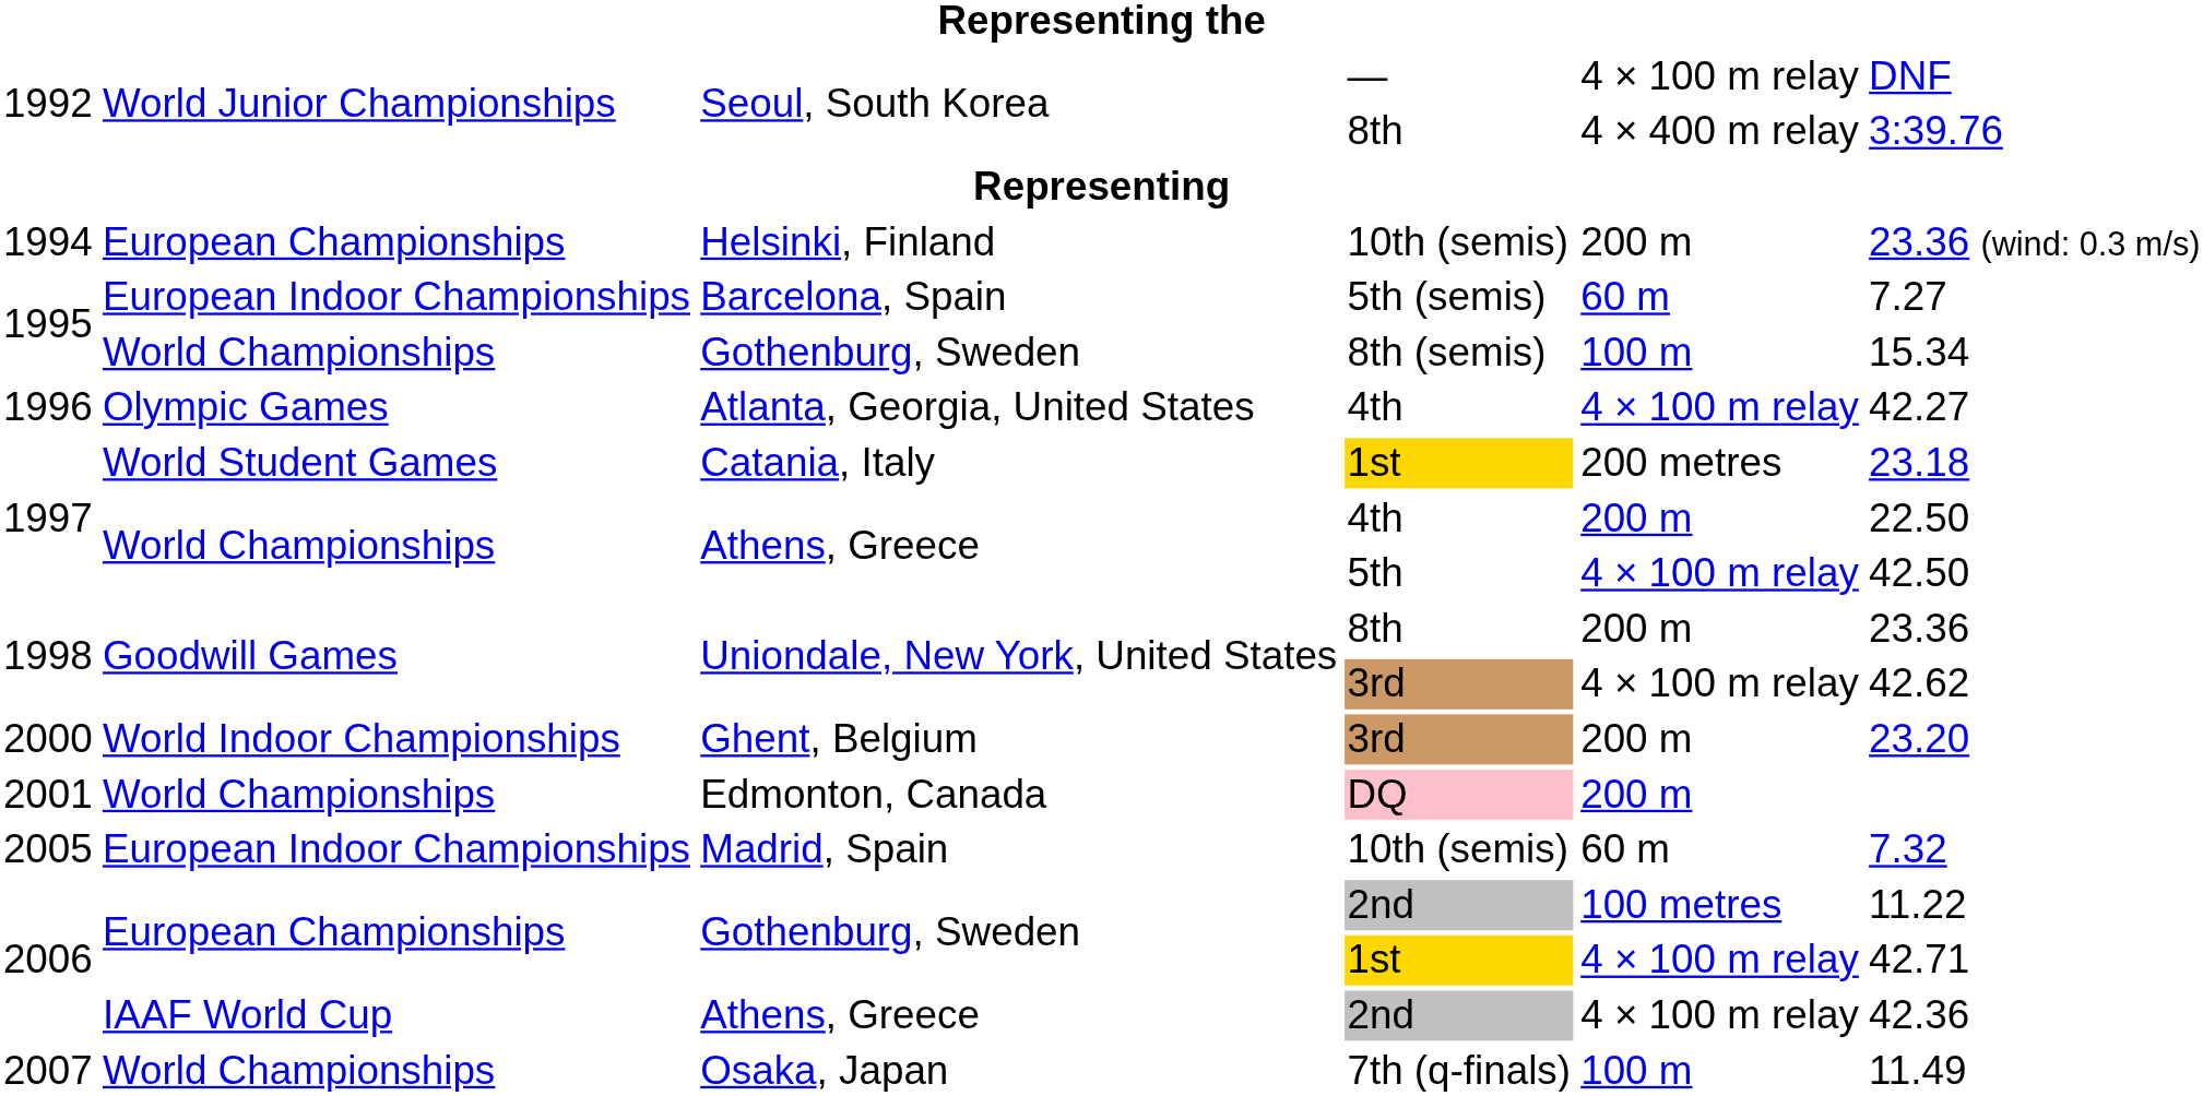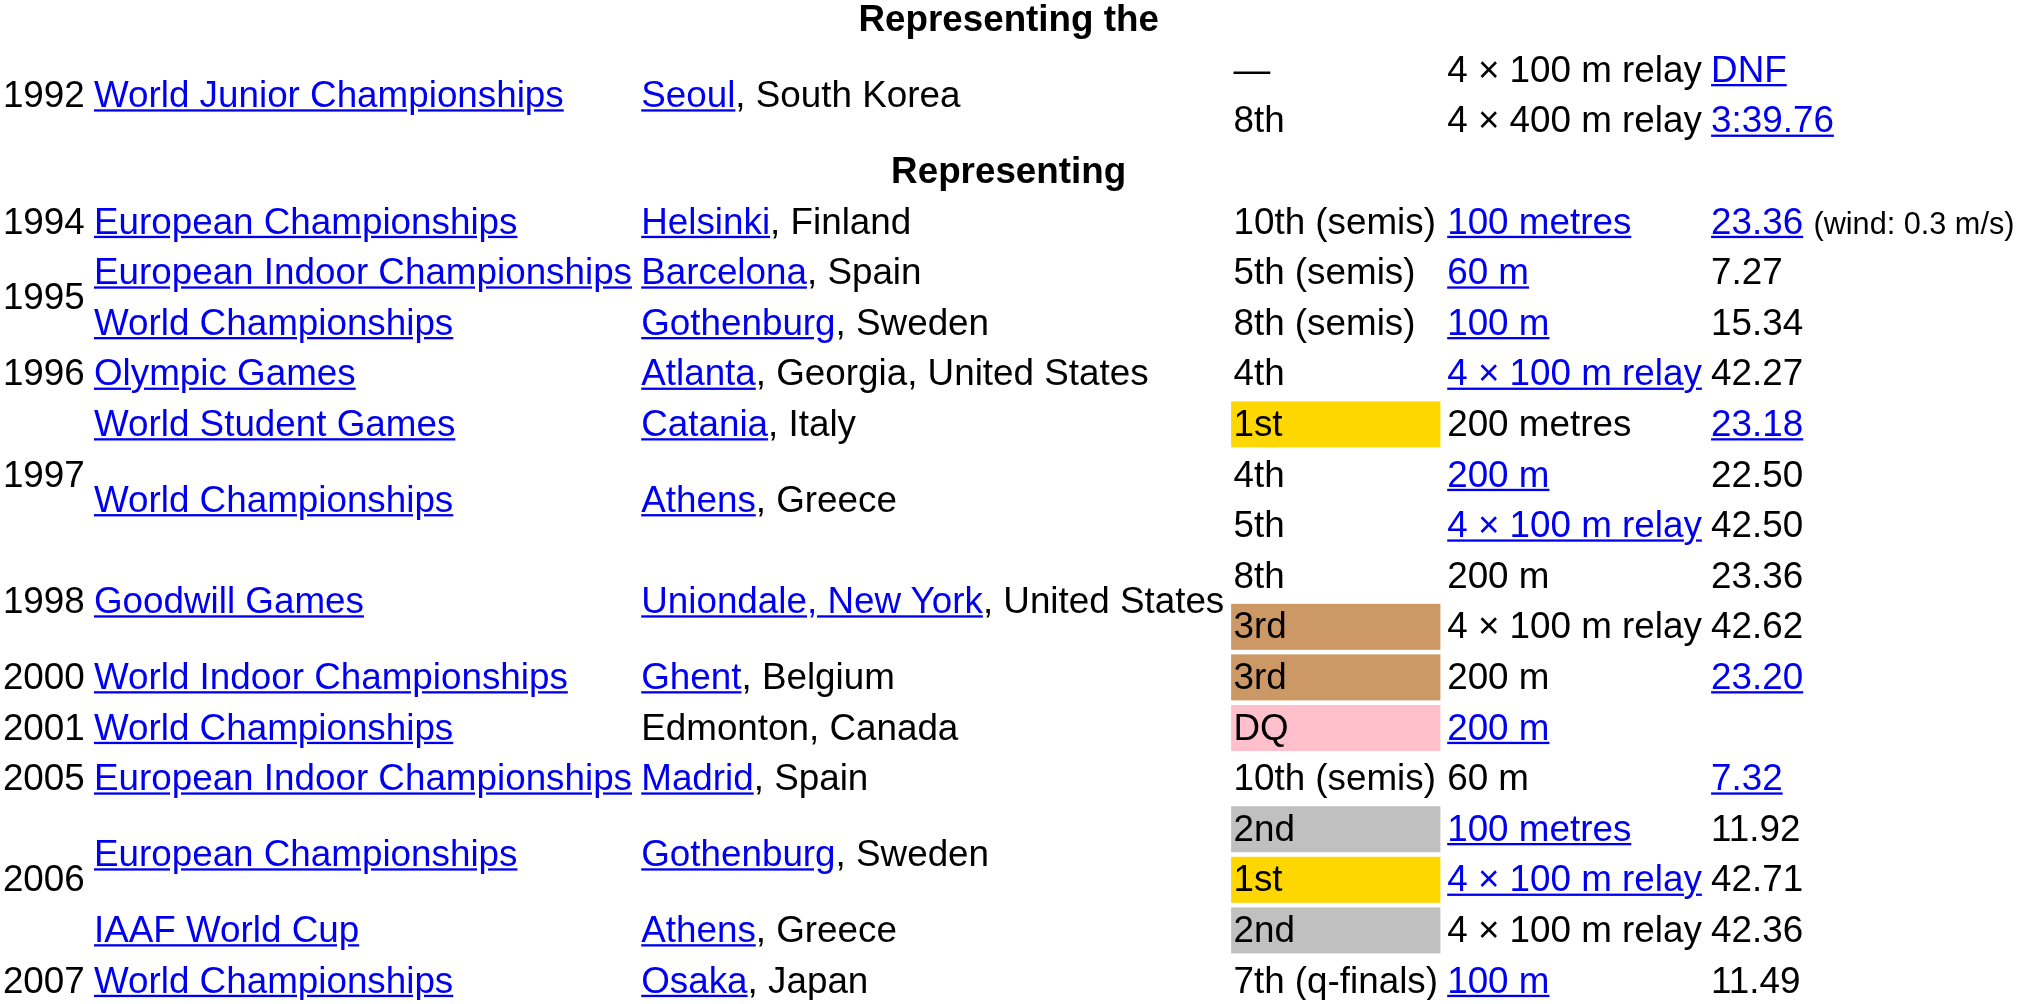 <table>
 <tr>
 <th colspan="6">Representing the </th>
 </tr>
 <tr>
 <td rowspan=2>1992</td>
 <td rowspan=2><a href='#'>World Junior Championships</a></td>
 <td rowspan=2><a href='#'>Seoul</a>, South Korea</td>
 <td>—</td>
 <td>4 × 100 m relay</td>
 <td><a href='#'>DNF</a></td>
 </tr>
 <tr>
 <td>8th</td>
 <td>4 × 400 m relay</td>
 <td><a href='#'>3:39.76</a></td>
 </tr>
 <tr>
 <th colspan="6">Representing </th>
 </tr>
 <tr>
 <td>1994</td>
 <td><a href='#'>European Championships</a></td>
 <td><a href='#'>Helsinki</a>, Finland</td>
 <td>10th (semis)</td>
-<td>200 m</td>
+<td><a href='#'>100 metres</a></td>
 <td><a href='#'>23.36</a> <small>(wind: 0.3 m/s)</small></td>
 </tr>
 <tr>
 <td rowspan=2>1995</td>
 <td><a href='#'>European Indoor Championships</a></td>
 <td><a href='#'>Barcelona</a>, Spain</td>
 <td>5th (semis)</td>
 <td><a href='#'>60 m</a></td>
 <td>7.27</td>
 </tr>
 <tr>
 <td><a href='#'>World Championships</a></td>
 <td><a href='#'>Gothenburg</a>, Sweden</td>
 <td>8th (semis)</td>
 <td><a href='#'>100 m</a></td>
 <td>15.34</td>
 </tr>
 <tr>
 <td>1996</td>
 <td><a href='#'>Olympic Games</a></td>
 <td><a href='#'>Atlanta</a>, Georgia, United States</td>
 <td>4th</td>
 <td><a href='#'>4 × 100 m relay</a></td>
 <td>42.27</td>
 </tr>
 <tr>
 <td rowspan=3>1997</td>
 <td><a href='#'>World Student Games</a></td>
 <td><a href='#'>Catania</a>, Italy</td>
 <td bgcolor="gold">1st</td>
 <td>200 metres</td>
 <td><a href='#'>23.18</a></td>
 </tr>
 <tr>
 <td rowspan=2><a href='#'>World Championships</a></td>
 <td rowspan=2><a href='#'>Athens</a>, Greece</td>
 <td>4th</td>
 <td><a href='#'>200 m</a></td>
 <td>22.50</td>
 </tr>
 <tr>
 <td>5th</td>
 <td><a href='#'>4 × 100 m relay</a></td>
 <td>42.50</td>
 </tr>
 <tr>
 <td rowspan=2>1998</td>
 <td rowspan=2><a href='#'>Goodwill Games</a></td>
 <td rowspan=2><a href='#'>Uniondale, New York</a>, United States</td>
 <td>8th</td>
 <td>200 m</td>
 <td>23.36</td>
 </tr>
 <tr>
 <td bgcolor=cc9966>3rd</td>
 <td>4 × 100 m relay</td>
 <td>42.62</td>
 </tr>
 <tr>
 <td>2000</td>
 <td><a href='#'>World Indoor Championships</a></td>
 <td><a href='#'>Ghent</a>, Belgium</td>
 <td bgcolor=cc9966>3rd</td>
 <td>200 m</td>
 <td><a href='#'>23.20</a></td>
 </tr>
 <tr>
 <td>2001</td>
 <td><a href='#'>World Championships</a></td>
 <td>Edmonton, Canada</td>
 <td bgcolor=pink>DQ</td>
 <td><a href='#'>200 m</a></td>
 <td></td>
 </tr>
 <tr>
 <td>2005</td>
 <td><a href='#'>European Indoor Championships</a></td>
 <td><a href='#'>Madrid</a>, Spain</td>
 <td>10th (semis)</td>
 <td>60 m</td>
 <td><a href='#'>7.32</a></td>
 </tr>
 <tr>
 <td rowspan=3>2006</td>
 <td rowspan=2><a href='#'>European Championships</a></td>
 <td rowspan=2><a href='#'>Gothenburg</a>, Sweden</td>
 <td bgcolor="silver">2nd</td>
 <td><a href='#'>100 metres</a></td>
-<td>11.22</td>
+<td>11.92</td>
 </tr>
 <tr>
 <td bgcolor=gold>1st</td>
 <td><a href='#'>4 × 100 m relay</a></td>
 <td>42.71</td>
 </tr>
 <tr>
 <td><a href='#'>IAAF World Cup</a></td>
 <td><a href='#'>Athens</a>, Greece</td>
 <td bgcolor="silver">2nd</td>
 <td>4 × 100 m relay</td>
 <td>42.36</td>
 </tr>
 <tr>
 <td>2007</td>
 <td><a href='#'>World Championships</a></td>
 <td><a href='#'>Osaka</a>, Japan</td>
 <td>7th (q-finals)</td>
 <td><a href='#'>100 m</a></td>
 <td>11.49</td>
 </tr>
 </table>
